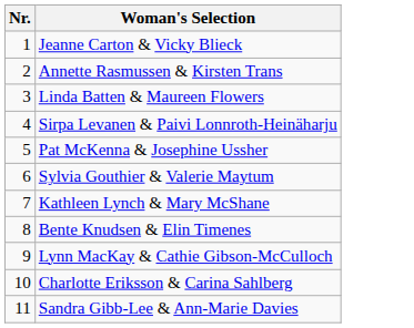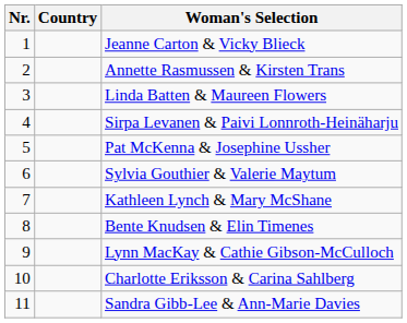 <table class="wikitable">
 <tr>
 <th>Nr.</th>
+<th>Country</th>
 <th>Woman's Selection</th>
 </tr>
 <tr>
 <td align=right>1</td>
+<td></td>
 <td><a href='#'>Jeanne Carton</a> & <a href='#'>Vicky Blieck</a></td>
 </tr>
 <tr>
 <td align=right>2</td>
+<td></td>
 <td><a href='#'>Annette Rasmussen</a> & <a href='#'>Kirsten Trans</a></td>
 </tr>
 <tr>
 <td align=right>3</td>
+<td></td>
 <td><a href='#'>Linda Batten</a> & <a href='#'>Maureen Flowers</a></td>
 </tr>
 <tr>
 <td align=right>4</td>
+<td></td>
 <td><a href='#'>Sirpa Levanen</a> & <a href='#'>Paivi Lonnroth-Heinäharju</a></td>
 </tr>
 <tr>
 <td align=right>5</td>
+<td></td>
 <td><a href='#'>Pat McKenna</a> & <a href='#'>Josephine Ussher</a></td>
 </tr>
 <tr>
 <td align=right>6</td>
+<td></td>
 <td><a href='#'>Sylvia Gouthier</a> & <a href='#'>Valerie Maytum</a></td>
 </tr>
 <tr>
 <td align=right>7</td>
+<td></td>
 <td><a href='#'>Kathleen Lynch</a> & <a href='#'>Mary McShane</a></td>
 </tr>
 <tr>
 <td align=right>8</td>
+<td></td>
 <td><a href='#'>Bente Knudsen</a> & <a href='#'>Elin Timenes</a></td>
 </tr>
 <tr>
 <td align=right>9</td>
+<td></td>
 <td><a href='#'>Lynn MacKay</a> & <a href='#'>Cathie Gibson-McCulloch</a></td>
 </tr>
 <tr>
 <td align=right>10</td>
+<td></td>
 <td><a href='#'>Charlotte Eriksson</a> & <a href='#'>Carina Sahlberg</a></td>
 </tr>
 <tr>
 <td align=right>11</td>
+<td></td>
 <td><a href='#'>Sandra Gibb-Lee</a> & <a href='#'>Ann-Marie Davies</a></td>
 </tr>
 </table>
